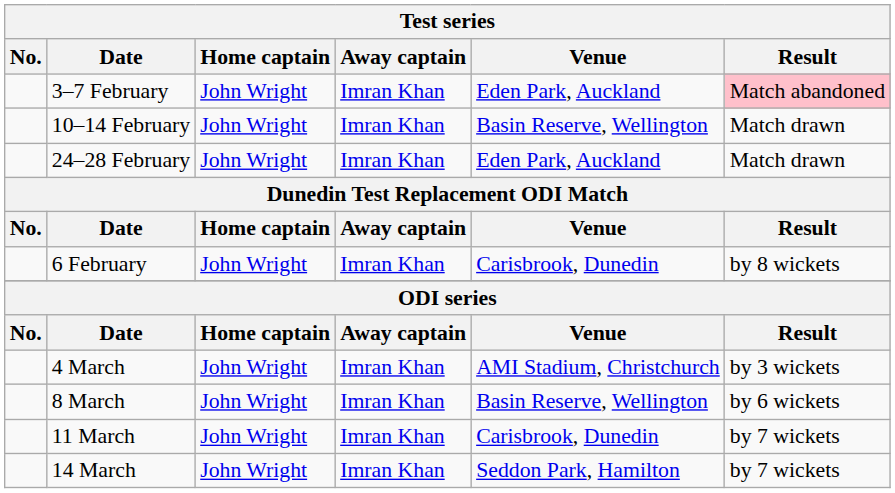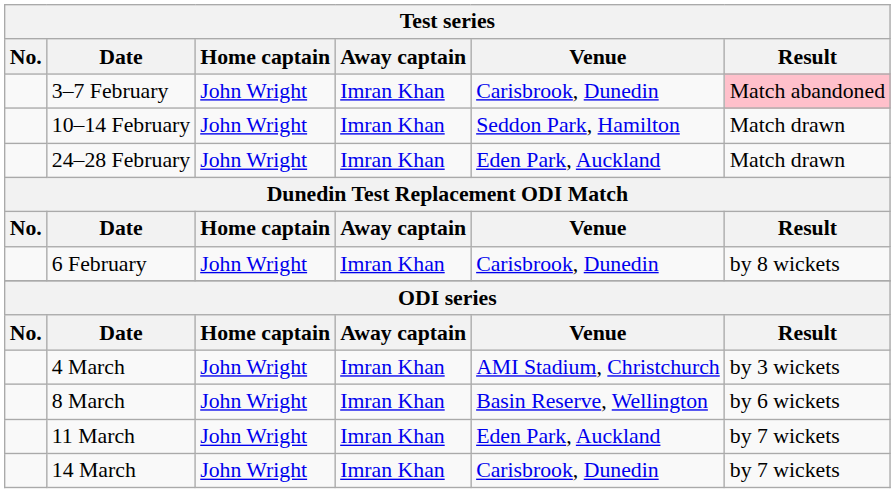 <table class="wikitable">
 <tr>
 <th colspan="9">Test series</th>
 </tr>
 <tr>
 <th>No.</th>
 <th>Date</th>
 <th>Home captain</th>
 <th>Away captain</th>
 <th>Venue</th>
 <th>Result</th>
 </tr>
 <tr>
 <td></td>
 <td>3–7 February</td>
 <td><a href='#'>John Wright</a></td>
 <td><a href='#'>Imran Khan</a></td>
-<td><a href='#'>Eden Park</a>, <a href='#'>Auckland</a></td>
+<td><a href='#'>Carisbrook</a>, <a href='#'>Dunedin</a></td>
 <td style="background: pink;">Match abandoned</td>
 </tr>
 <tr>
 <td></td>
 <td>10–14 February</td>
 <td><a href='#'>John Wright</a></td>
 <td><a href='#'>Imran Khan</a></td>
-<td><a href='#'>Basin Reserve</a>, <a href='#'>Wellington</a></td>
+<td><a href='#'>Seddon Park</a>, <a href='#'>Hamilton</a></td>
 <td>Match drawn</td>
 </tr>
 <tr>
 <td></td>
 <td>24–28 February</td>
 <td><a href='#'>John Wright</a></td>
 <td><a href='#'>Imran Khan</a></td>
 <td><a href='#'>Eden Park</a>, <a href='#'>Auckland</a></td>
 <td>Match drawn</td>
 </tr>
 <tr>
 <th colspan="9">Dunedin Test Replacement ODI Match</th>
 </tr>
 <tr>
 <th>No.</th>
 <th>Date</th>
 <th>Home captain</th>
 <th>Away captain</th>
 <th>Venue</th>
 <th>Result</th>
 </tr>
 <tr>
 <td></td>
 <td>6 February</td>
 <td><a href='#'>John Wright</a></td>
 <td><a href='#'>Imran Khan</a></td>
 <td><a href='#'>Carisbrook</a>, <a href='#'>Dunedin</a></td>
 <td> by 8 wickets</td>
 </tr>
 <tr>
 </tr>
 <tr>
 <th colspan="9">ODI series</th>
 </tr>
 <tr>
 <th>No.</th>
 <th>Date</th>
 <th>Home captain</th>
 <th>Away captain</th>
 <th>Venue</th>
 <th>Result</th>
 </tr>
 <tr>
 <td></td>
 <td>4 March</td>
 <td><a href='#'>John Wright</a></td>
 <td><a href='#'>Imran Khan</a></td>
 <td><a href='#'>AMI Stadium</a>, <a href='#'>Christchurch</a></td>
 <td> by 3 wickets</td>
 </tr>
 <tr>
 <td></td>
 <td>8 March</td>
 <td><a href='#'>John Wright</a></td>
 <td><a href='#'>Imran Khan</a></td>
 <td><a href='#'>Basin Reserve</a>, <a href='#'>Wellington</a></td>
 <td> by 6 wickets</td>
 </tr>
 <tr>
 <td></td>
 <td>11 March</td>
 <td><a href='#'>John Wright</a></td>
 <td><a href='#'>Imran Khan</a></td>
-<td><a href='#'>Carisbrook</a>, <a href='#'>Dunedin</a></td>
+<td><a href='#'>Eden Park</a>, <a href='#'>Auckland</a></td>
 <td> by 7 wickets</td>
 </tr>
 <tr>
 <td></td>
 <td>14 March</td>
 <td><a href='#'>John Wright</a></td>
 <td><a href='#'>Imran Khan</a></td>
-<td><a href='#'>Seddon Park</a>, <a href='#'>Hamilton</a></td>
+<td><a href='#'>Carisbrook</a>, <a href='#'>Dunedin</a></td>
 <td> by 7 wickets</td>
 </tr>
 </table>
